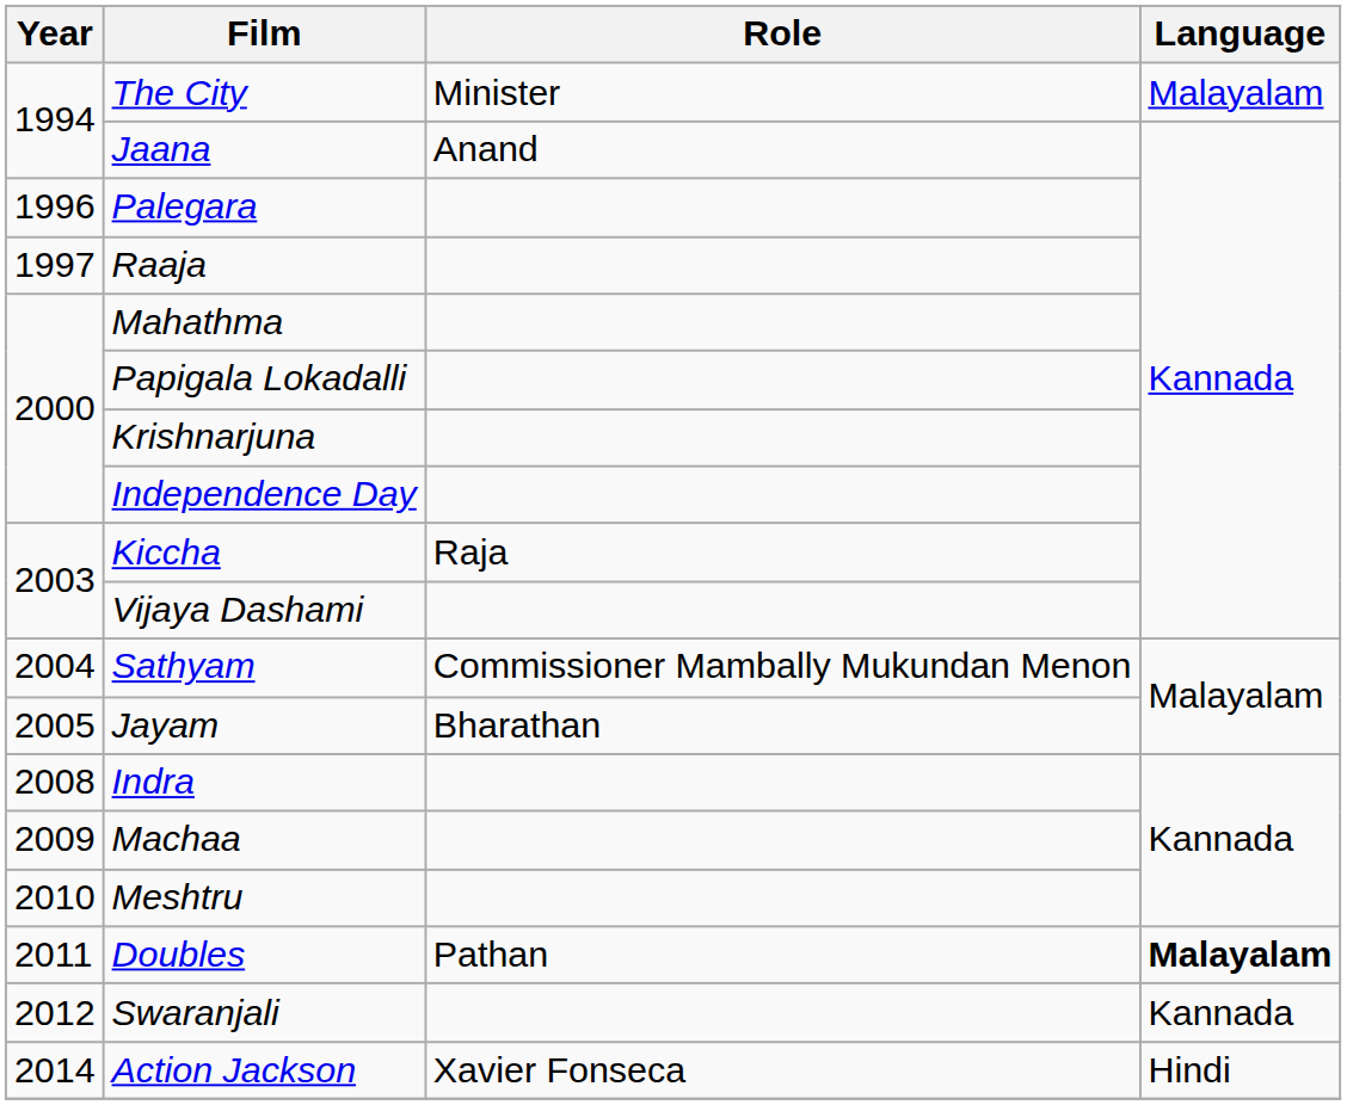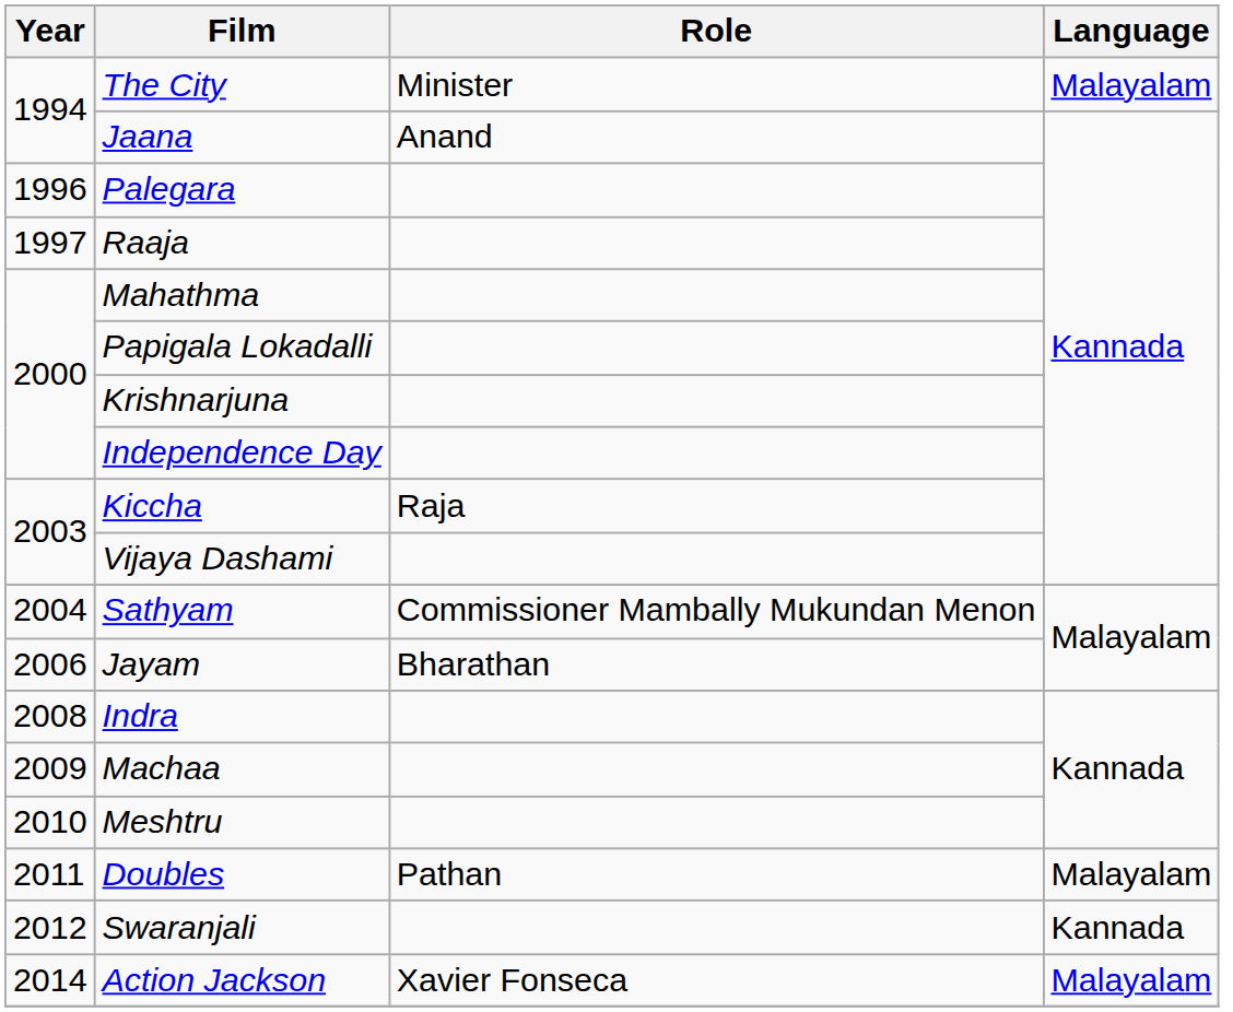 <table class="wikitable sortable">
 <tr>
 <th scope="col">Year</th>
 <th scope="col">Film</th>
 <th scope="col">Role</th>
 <th scope="col">Language</th>
 </tr>
 <tr>
 <td rowspan="2">1994</td>
 <td><em><a href='#'>The City</a></em></td>
 <td>Minister</td>
 <td><a href='#'>Malayalam</a></td>
 </tr>
 <tr>
 <td><em><a href='#'>Jaana</a></em></td>
 <td>Anand</td>
 <td rowspan="9"><a href='#'>Kannada</a></td>
 </tr>
 <tr>
 <td>1996</td>
 <td><em><a href='#'>Palegara</a></em></td>
 <td></td>
 </tr>
 <tr>
 <td>1997</td>
 <td><em>Raaja</em></td>
 <td></td>
 </tr>
 <tr>
 <td rowspan="4">2000</td>
 <td><em>Mahathma</em></td>
 <td></td>
 </tr>
 <tr>
 <td><em>Papigala Lokadalli</em></td>
 <td></td>
 </tr>
 <tr>
 <td><em>Krishnarjuna</em></td>
 <td></td>
 </tr>
 <tr>
 <td><em><a href='#'>Independence Day</a></em></td>
 <td></td>
 </tr>
 <tr>
 <td rowspan="2">2003</td>
 <td><em><a href='#'>Kiccha</a></em></td>
 <td>Raja</td>
 </tr>
 <tr>
 <td><em>Vijaya Dashami</em></td>
 <td></td>
 </tr>
 <tr>
 <td>2004</td>
 <td><em><a href='#'>Sathyam</a></em></td>
 <td>Commissioner Mambally Mukundan Menon</td>
 <td rowspan="2">Malayalam</td>
 </tr>
 <tr>
-<td>2005</td>
+<td>2006</td>
 <td><em>Jayam</em></td>
 <td>Bharathan</td>
 </tr>
 <tr>
 <td>2008</td>
 <td><em><a href='#'>Indra</a></em></td>
 <td></td>
 <td rowspan="3">Kannada</td>
 </tr>
 <tr>
 <td>2009</td>
 <td><em>Machaa</em></td>
 <td></td>
 </tr>
 <tr>
 <td>2010</td>
 <td><em>Meshtru</em></td>
 <td></td>
 </tr>
 <tr>
 <td>2011</td>
 <td><em><a href='#'>Doubles</a></em></td>
 <td>Pathan</td>
-<td><strong>Malayalam</strong></td>
+<td>Malayalam</td>
 </tr>
 <tr>
 <td>2012</td>
 <td><em>Swaranjali</em></td>
 <td></td>
 <td>Kannada</td>
 </tr>
 <tr>
 <td>2014</td>
 <td><em><a href='#'>Action Jackson</a></em></td>
 <td>Xavier Fonseca</td>
-<td>Hindi</td>
+<td><a href='#'>Malayalam</a></td>
 </tr>
 <tr>
 </tr>
 </table>
